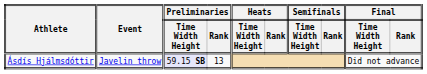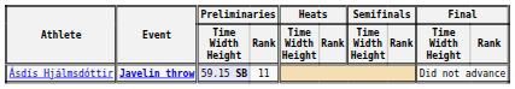 <table class=wikitable style="font-size:90%; border: double;">
 <tr>
 <th rowspan="2" style="border-right:double">Athlete</th>
 <th rowspan="2" style="border-right:double">Event</th>
 <th colspan="2" style="border-right:double; border-bottom:double;">Preliminaries</th>
 <th colspan="2" style="border-right:double; border-bottom:double;">Heats</th>
 <th colspan="2" style="border-right:double; border-bottom:double;">Semifinals</th>
 <th colspan="2" style="border-right:double; border-bottom:double;">Final</th>
 </tr>
 <tr>
 <th>Time<br>Width<br>Height</th>
 <th style="border-right:double">Rank</th>
 <th>Time<br>Width<br>Height</th>
 <th style="border-right:double">Rank</th>
 <th>Time<br>Width<br>Height</th>
 <th style="border-right:double">Rank</th>
 <th>Time<br>Width<br>Height</th>
 <th style="border-right:double">Rank</th>
 </tr>
 <tr style="border-top: double;">
 <td style="border-right:double"><a href='#'>Ásdís Hjálmsdóttir</a></td>
-<td style="border-right:double"><a href='#'>Javelin throw</a></td>
+<td style="border-right:double"><strong><a href='#'>Javelin throw</a></strong></td>
 <td align=center style="background: lavender;">59.15 <strong>SB</strong></td>
-<td align=center style="border-right:double">13</td>
+<td align=center style="border-right:double">11</td>
 <td style="border-right:double" colspan= 4 bgcolor="wheat"></td>
 <td colspan="2" align=center>Did not advance</td>
 </tr>
 </table>
